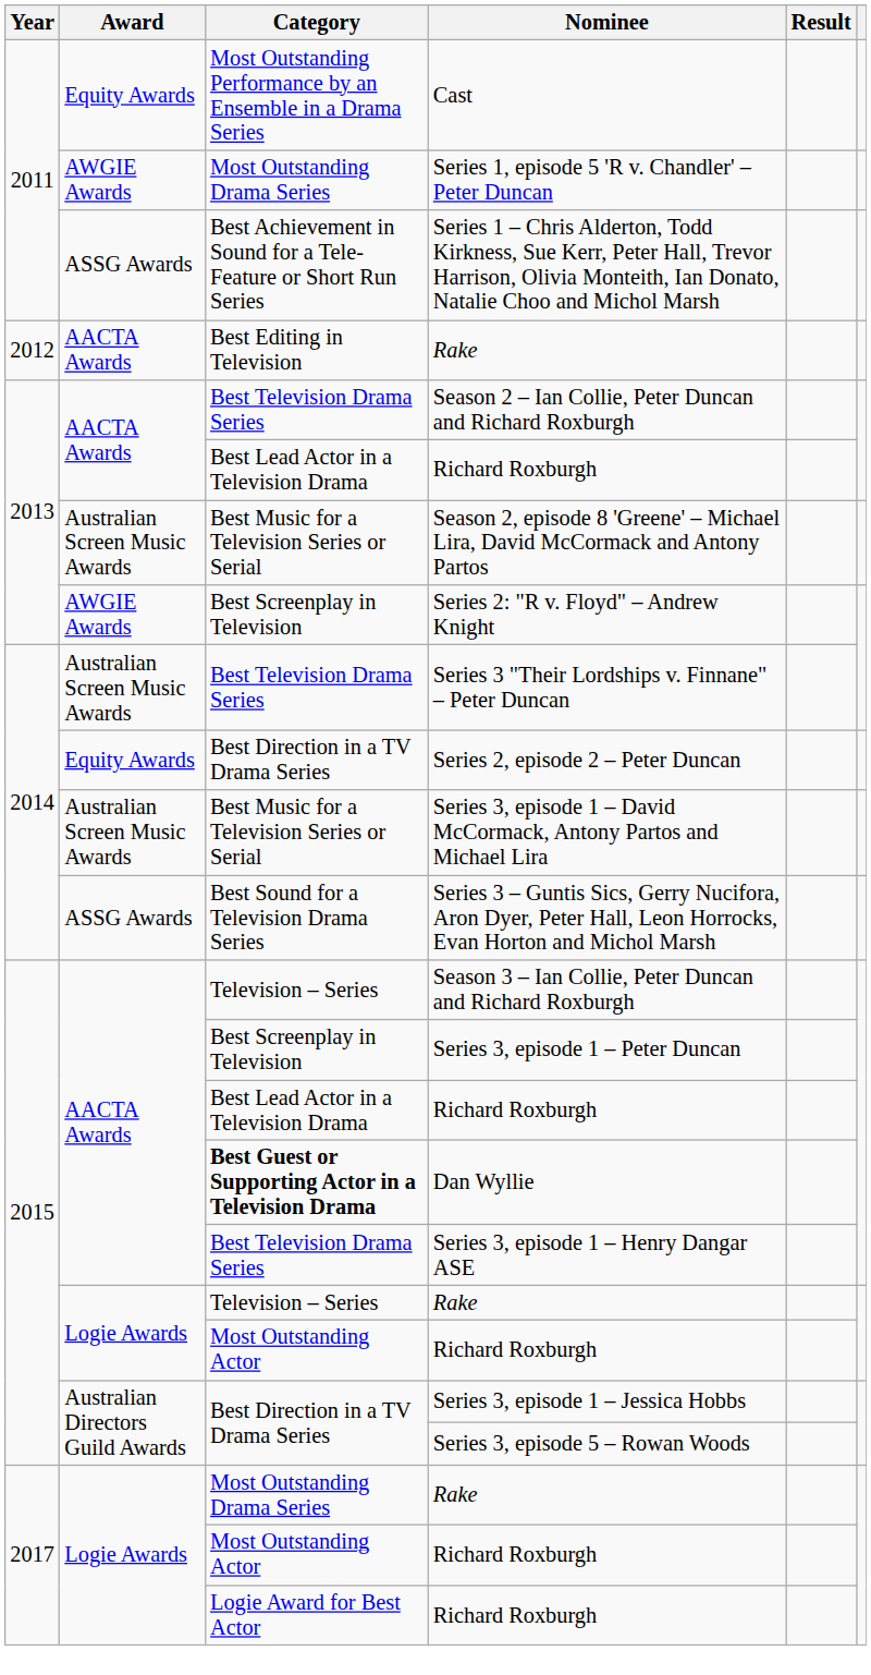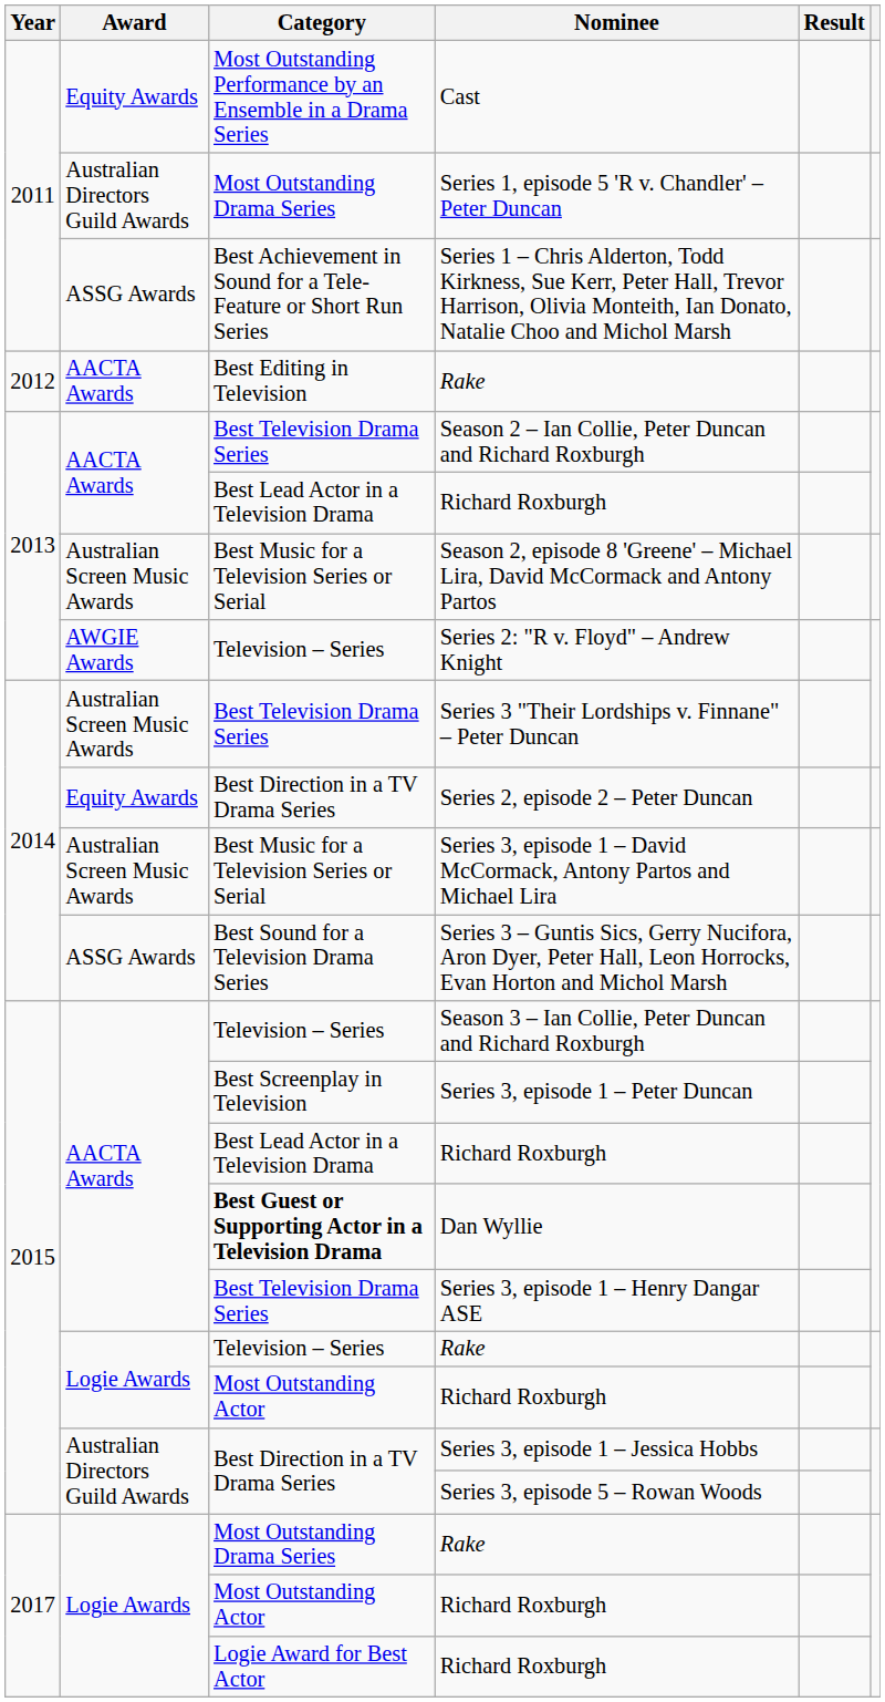 <table class="wikitable" width=100%>
 <tr>
 <th>Year</th>
 <th>Award</th>
 <th>Category</th>
 <th>Nominee</th>
 <th>Result</th>
 <th></th>
 </tr>
 <tr>
 <td rowspan="3" align="center">2011</td>
 <td><a href='#'>Equity Awards</a></td>
 <td><a href='#'>Most Outstanding Performance by an Ensemble in a Drama Series</a></td>
 <td>Cast</td>
 <td></td>
 <td align="center"></td>
 </tr>
 <tr>
-<td><a href='#'>AWGIE Awards</a></td>
+<td>Australian Directors Guild Awards</td>
 <td><a href='#'>Most Outstanding Drama Series</a></td>
 <td>Series 1, episode 5 'R v. Chandler' – <a href='#'>Peter Duncan</a></td>
 <td></td>
 <td align="center"></td>
 </tr>
 <tr>
 <td>ASSG Awards</td>
 <td>Best Achievement in Sound for a Tele-Feature or Short Run Series</td>
 <td>Series 1 – Chris Alderton, Todd Kirkness, Sue Kerr, Peter Hall, Trevor Harrison, Olivia Monteith, Ian Donato, Natalie Choo and Michol Marsh</td>
 <td></td>
 <td></td>
 </tr>
 <tr>
 <td align="center">2012</td>
 <td><a href='#'>AACTA Awards</a></td>
 <td>Best Editing in Television</td>
 <td><em>Rake</em></td>
 <td></td>
 <td align="center"></td>
 </tr>
 <tr>
 <td rowspan="4">2013</td>
 <td rowspan="2"><a href='#'>AACTA Awards</a></td>
 <td><a href='#'>Best Television Drama Series</a></td>
 <td>Season 2 – Ian Collie, Peter Duncan and Richard Roxburgh</td>
 <td></td>
 <td rowspan="2"></td>
 </tr>
 <tr>
 <td>Best Lead Actor in a Television Drama</td>
 <td>Richard Roxburgh</td>
 <td></td>
 </tr>
 <tr>
 <td>Australian Screen Music Awards</td>
 <td>Best Music for a Television Series or Serial</td>
 <td>Season 2, episode 8 'Greene' – Michael Lira, David McCormack and Antony Partos</td>
 <td></td>
 <td></td>
 </tr>
 <tr>
 <td><a href='#'>AWGIE Awards</a></td>
-<td>Best Screenplay in Television</td>
+<td>Television – Series</td>
 <td>Series 2: "R v. Floyd" – Andrew Knight</td>
 <td></td>
 <td rowspan="2"></td>
 </tr>
 <tr>
 <td rowspan="4">2014</td>
 <td>Australian Screen Music Awards</td>
 <td><a href='#'>Best Television Drama Series</a></td>
 <td>Series 3 "Their Lordships v. Finnane" – Peter Duncan</td>
 <td></td>
 </tr>
 <tr>
 <td><a href='#'>Equity Awards</a></td>
 <td>Best Direction in a TV Drama Series</td>
 <td>Series 2, episode 2 – Peter Duncan</td>
 <td></td>
 <td></td>
 </tr>
 <tr>
 <td>Australian Screen Music Awards</td>
 <td>Best Music for a Television Series or Serial</td>
 <td>Series 3, episode 1 – David McCormack, Antony Partos and Michael Lira</td>
 <td></td>
 <td></td>
 </tr>
 <tr>
 <td>ASSG Awards</td>
 <td>Best Sound for a Television Drama Series</td>
 <td>Series 3 – Guntis Sics, Gerry Nucifora, Aron Dyer, Peter Hall, Leon Horrocks, Evan Horton and Michol Marsh</td>
 <td></td>
 <td></td>
 </tr>
 <tr>
 <td rowspan="9">2015</td>
 <td rowspan="5"><a href='#'>AACTA Awards</a></td>
 <td>Television – Series</td>
 <td>Season 3 – Ian Collie, Peter Duncan and Richard Roxburgh</td>
 <td></td>
 <td rowspan="5"></td>
 </tr>
 <tr>
 <td>Best Screenplay in Television</td>
 <td>Series 3, episode 1 – Peter Duncan</td>
 <td></td>
 </tr>
 <tr>
 <td>Best Lead Actor in a Television Drama</td>
 <td>Richard Roxburgh</td>
 <td></td>
 </tr>
 <tr>
 <td><strong>Best Guest or Supporting Actor in a Television Drama</strong></td>
 <td>Dan Wyllie</td>
 <td></td>
 </tr>
 <tr>
 <td><a href='#'>Best Television Drama Series</a></td>
 <td>Series 3, episode 1 – Henry Dangar ASE</td>
 <td></td>
 </tr>
 <tr>
 <td rowspan="2"><a href='#'>Logie Awards</a></td>
 <td>Television – Series</td>
 <td><em>Rake</em></td>
 <td></td>
 <td rowspan="2" align="center"></td>
 </tr>
 <tr>
 <td><a href='#'>Most Outstanding Actor</a></td>
 <td>Richard Roxburgh</td>
 <td></td>
 </tr>
 <tr>
 <td rowspan="2">Australian Directors Guild Awards</td>
 <td rowspan="2">Best Direction in a TV Drama Series</td>
 <td>Series 3, episode 1 – Jessica Hobbs</td>
 <td></td>
 <td rowspan="2"></td>
 </tr>
 <tr>
 <td>Series 3, episode 5 – Rowan Woods</td>
 <td></td>
 </tr>
 <tr>
 <td rowspan="3">2017</td>
 <td rowspan="3"><a href='#'>Logie Awards</a></td>
 <td><a href='#'>Most Outstanding Drama Series</a></td>
 <td><em>Rake</em></td>
 <td></td>
 <td rowspan="3" align="center"></td>
 </tr>
 <tr>
 <td><a href='#'>Most Outstanding Actor</a></td>
 <td>Richard Roxburgh</td>
 <td></td>
 </tr>
 <tr>
 <td><a href='#'>Logie Award for Best Actor</a></td>
 <td>Richard Roxburgh</td>
 <td></td>
 </tr>
 <tr>
 </tr>
 </table>
